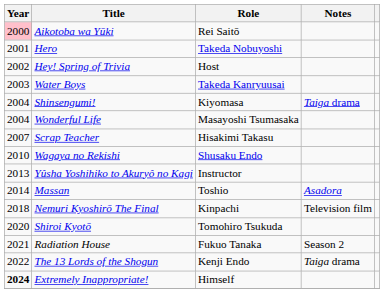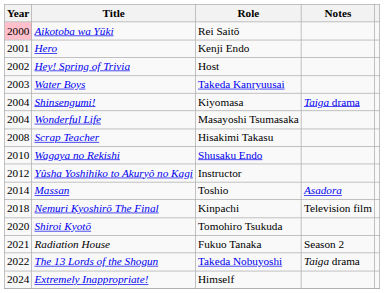 <table class="wikitable sortable">
 <tr align="center">
 <th>Year</th>
 <th>Title</th>
 <th>Role</th>
 <th class="unsortable">Notes</th>
 <th class="unsortable"></th>
 </tr>
 <tr>
 <td style="background: pink;">2000</td>
 <td><em><a href='#'>Aikotoba wa Yūki</a></em></td>
 <td>Rei Saitō</td>
 <td></td>
 <td></td>
 </tr>
 <tr>
 <td>2001</td>
 <td><em><a href='#'>Hero</a></em></td>
-<td><a href='#'>Takeda Nobuyoshi</a></td>
+<td>Kenji Endo</td>
 <td></td>
 <td></td>
 </tr>
 <tr>
 <td>2002</td>
 <td><em><a href='#'>Hey! Spring of Trivia</a></em></td>
 <td>Host</td>
 <td></td>
 <td></td>
 </tr>
 <tr>
 <td>2003</td>
 <td><em><a href='#'>Water Boys</a></em></td>
 <td><a href='#'>Takeda Kanryuusai</a></td>
 <td></td>
 <td></td>
 </tr>
 <tr>
 <td>2004</td>
 <td><em><a href='#'>Shinsengumi!</a></em></td>
 <td>Kiyomasa</td>
 <td><a href='#'><em>Taiga</em> drama</a></td>
 <td></td>
 </tr>
 <tr>
 <td>2004</td>
 <td><em><a href='#'>Wonderful Life</a></em></td>
 <td>Masayoshi Tsumasaka</td>
 <td></td>
 <td></td>
 </tr>
 <tr>
-<td>2007</td>
+<td>2008</td>
 <td><em><a href='#'>Scrap Teacher</a></em></td>
 <td>Hisakimi Takasu</td>
 <td></td>
 <td></td>
 </tr>
 <tr>
 <td>2010</td>
 <td><em><a href='#'>Wagaya no Rekishi</a></em></td>
 <td><a href='#'>Shusaku Endo</a></td>
 <td></td>
 <td></td>
 </tr>
 <tr>
-<td>2013</td>
+<td>2012</td>
 <td><em><a href='#'>Yûsha Yoshihiko to Akuryô no Kagi</a></em></td>
 <td>Instructor</td>
 <td></td>
 <td></td>
 </tr>
 <tr>
 <td>2014</td>
 <td><em><a href='#'>Massan</a></em></td>
 <td>Toshio</td>
 <td><em><a href='#'>Asadora</a></em></td>
 <td></td>
 </tr>
 <tr>
 <td>2018</td>
 <td><em><a href='#'>Nemuri Kyoshirō The Final</a></em></td>
 <td>Kinpachi</td>
 <td>Television film</td>
 <td></td>
 </tr>
 <tr>
 <td>2020</td>
 <td><em><a href='#'>Shiroi Kyotō</a></em></td>
 <td>Tomohiro Tsukuda</td>
 <td></td>
 <td></td>
 </tr>
 <tr>
 <td>2021</td>
 <td><em>Radiation House</em></td>
 <td>Fukuo Tanaka</td>
 <td>Season 2</td>
 <td></td>
 </tr>
 <tr>
 <td>2022</td>
 <td><em><a href='#'>The 13 Lords of the Shogun</a></em></td>
-<td>Kenji Endo</td>
+<td><a href='#'>Takeda Nobuyoshi</a></td>
 <td><em>Taiga</em> drama</td>
 <td></td>
 </tr>
 <tr>
-<td><strong>2024</strong></td>
+<td>2024</td>
 <td><em><a href='#'>Extremely Inappropriate!</a></em></td>
 <td>Himself</td>
 <td></td>
 <td></td>
 </tr>
 <tr>
 </tr>
 </table>
